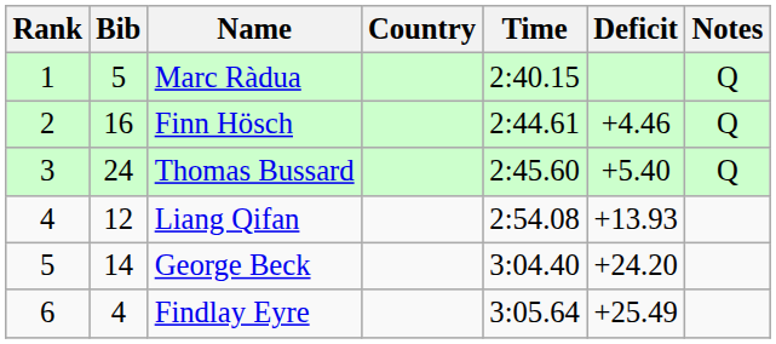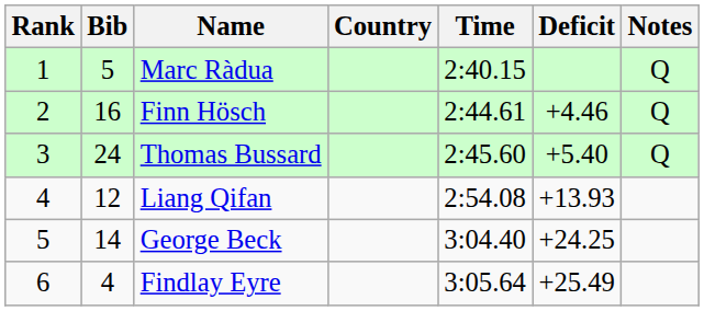 <table class="wikitable" style="text-align:center;">
 <tr>
 <th>Rank</th>
 <th>Bib</th>
 <th>Name</th>
 <th>Country</th>
 <th>Time</th>
 <th>Deficit</th>
 <th>Notes</th>
 </tr>
 <tr bgcolor=ccffcc>
 <td>1</td>
 <td>5</td>
 <td align=left><a href='#'>Marc Ràdua</a></td>
 <td align=left></td>
 <td>2:40.15</td>
 <td></td>
 <td>Q</td>
 </tr>
 <tr bgcolor=ccffcc>
 <td>2</td>
 <td>16</td>
 <td align=left><a href='#'>Finn Hösch</a></td>
 <td align=left></td>
 <td>2:44.61</td>
 <td>+4.46</td>
 <td>Q</td>
 </tr>
 <tr bgcolor=ccffcc>
 <td>3</td>
 <td>24</td>
 <td align=left><a href='#'>Thomas Bussard</a></td>
 <td align=left></td>
 <td>2:45.60</td>
 <td>+5.40</td>
 <td>Q</td>
 </tr>
 <tr>
 <td>4</td>
 <td>12</td>
 <td align=left><a href='#'>Liang Qifan</a></td>
 <td align=left></td>
 <td>2:54.08</td>
 <td>+13.93</td>
 <td></td>
 </tr>
 <tr>
 <td>5</td>
 <td>14</td>
 <td align=left><a href='#'>George Beck</a></td>
 <td align=left></td>
 <td>3:04.40</td>
-<td>+24.20</td>
+<td>+24.25</td>
 <td></td>
 </tr>
 <tr>
 <td>6</td>
 <td>4</td>
 <td align=left><a href='#'>Findlay Eyre</a></td>
 <td align=left></td>
 <td>3:05.64</td>
 <td>+25.49</td>
 <td></td>
 </tr>
 </table>
